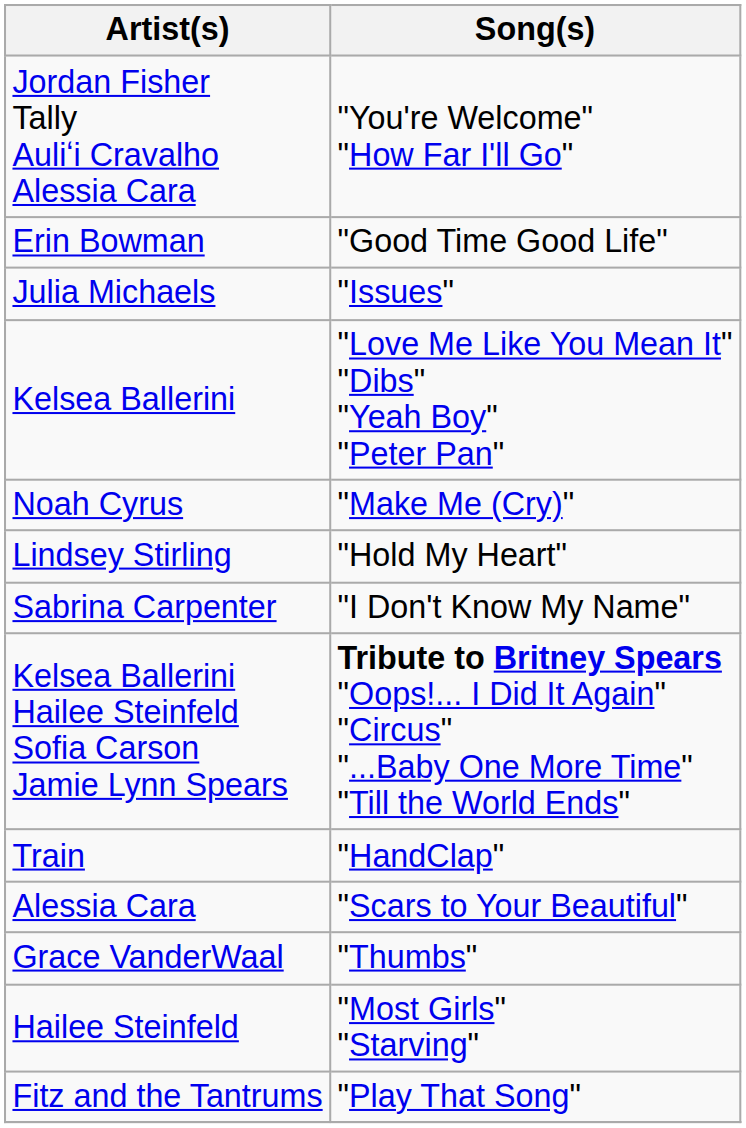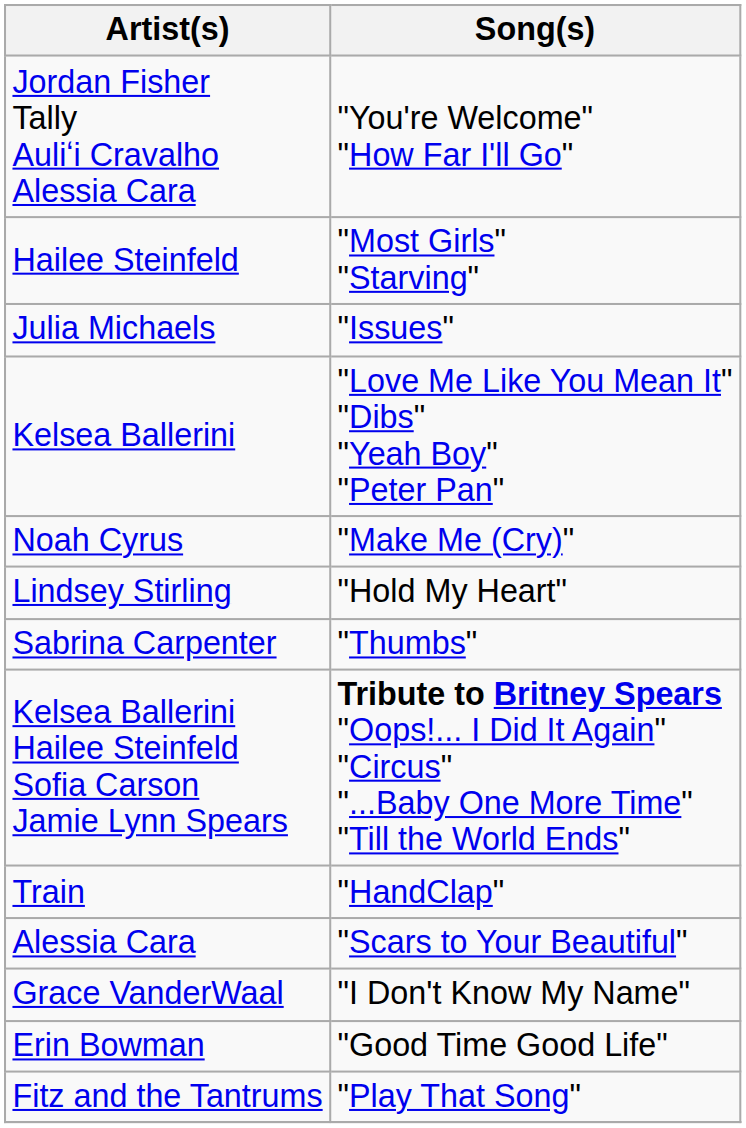 <table class="wikitable plainrowheaders">
 <tr>
 <th scope="col">Artist(s)</th>
 <th scope="col">Song(s)</th>
 </tr>
 <tr>
 <td><a href='#'>Jordan Fisher</a><br>Tally<br><a href='#'>Auliʻi Cravalho</a><br><a href='#'>Alessia Cara</a></td>
 <td>"You're Welcome"<br>"<a href='#'>How Far I'll Go</a>"</td>
 </tr>
 <tr>
-<td><a href='#'>Erin Bowman</a></td>
-<td>"Good Time Good Life"</td>
+<td><a href='#'>Hailee Steinfeld</a></td>
+<td>"<a href='#'>Most Girls</a>"<br>"<a href='#'>Starving</a>"</td>
 </tr>
 <tr>
 <td><a href='#'>Julia Michaels</a></td>
 <td>"<a href='#'>Issues</a>"</td>
 </tr>
 <tr>
 <td><a href='#'>Kelsea Ballerini</a></td>
 <td>"<a href='#'>Love Me Like You Mean It</a>"<br>"<a href='#'>Dibs</a>"<br>"<a href='#'>Yeah Boy</a>"<br>"<a href='#'>Peter Pan</a>"</td>
 </tr>
 <tr>
 <td><a href='#'>Noah Cyrus</a></td>
 <td>"<a href='#'>Make Me (Cry)</a>" </td>
 </tr>
 <tr>
 <td><a href='#'>Lindsey Stirling</a></td>
 <td>"Hold My Heart" </td>
 </tr>
 <tr>
 <td><a href='#'>Sabrina Carpenter</a></td>
-<td>"I Don't Know My Name"</td>
+<td>"<a href='#'>Thumbs</a>"</td>
 </tr>
 <tr>
 <td><a href='#'>Kelsea Ballerini</a><br><a href='#'>Hailee Steinfeld</a><br><a href='#'>Sofia Carson</a><br><a href='#'>Jamie Lynn Spears</a></td>
 <td><strong>Tribute to <a href='#'>Britney Spears</a></strong><br>"<a href='#'>Oops!... I Did It Again</a>"<br>"<a href='#'>Circus</a>"<br> "<a href='#'>...Baby One More Time</a>"<br>"<a href='#'>Till the World Ends</a>"</td>
 </tr>
 <tr>
 <td><a href='#'>Train</a></td>
 <td>"<a href='#'>HandClap</a>"</td>
 </tr>
 <tr>
 <td><a href='#'>Alessia Cara</a></td>
 <td>"<a href='#'>Scars to Your Beautiful</a>"</td>
 </tr>
 <tr>
 <td><a href='#'>Grace VanderWaal</a></td>
-<td>"<a href='#'>Thumbs</a>"</td>
+<td>"I Don't Know My Name"</td>
 </tr>
 <tr>
-<td><a href='#'>Hailee Steinfeld</a></td>
-<td>"<a href='#'>Most Girls</a>"<br>"<a href='#'>Starving</a>"</td>
+<td><a href='#'>Erin Bowman</a></td>
+<td>"Good Time Good Life"</td>
 </tr>
 <tr>
 <td><a href='#'>Fitz and the Tantrums</a></td>
 <td>"<a href='#'>Play That Song</a>"</td>
 </tr>
 <tr>
 </tr>
 </table>
